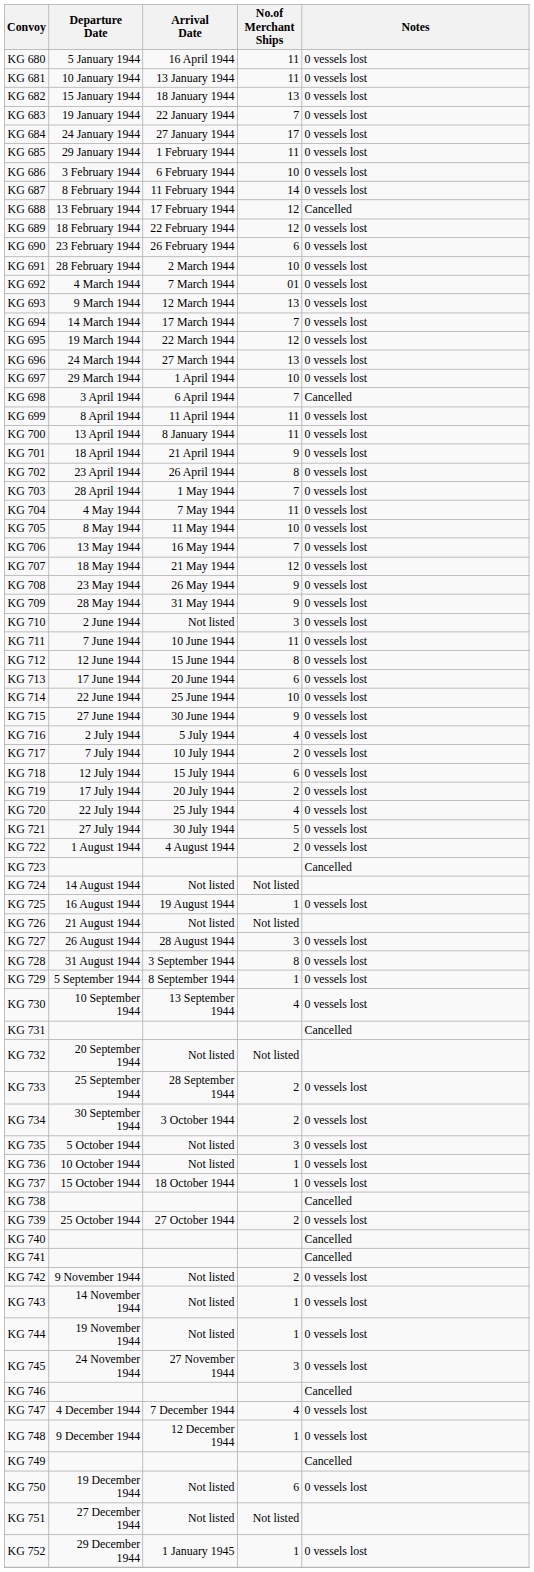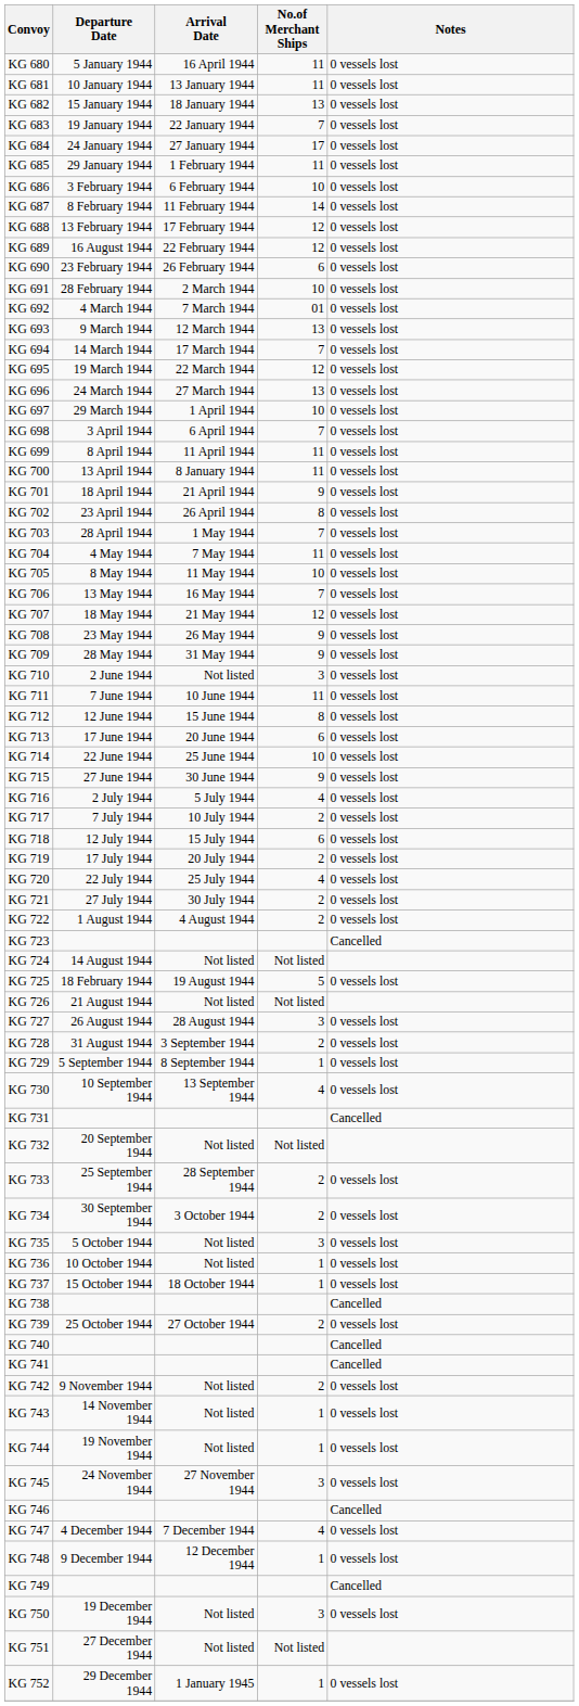 <table class="wikitable sortable">
 <tr>
 <th scope="col" width="50px">Convoy</th>
 <th scope="col" width="120px">Departure<br>Date</th>
 <th scope="col" width="120px">Arrival<br>Date</th>
 <th scope="col" width="80px">No.of Merchant Ships</th>
 <th scope="col" width="300px">Notes</th>
 </tr>
 <tr>
 <td align="center">KG 680</td>
 <td align="right">5 January 1944</td>
 <td align="right">16 April 1944</td>
 <td align="right">11</td>
 <td align="left">0 vessels lost</td>
 </tr>
 <tr>
 <td align="center">KG 681</td>
 <td align="right">10 January 1944</td>
 <td align="right">13 January 1944</td>
 <td align="right">11</td>
 <td align="left">0 vessels lost</td>
 </tr>
 <tr>
 <td align="center">KG 682</td>
 <td align="right">15 January 1944</td>
 <td align="right">18 January 1944</td>
 <td align="right">13</td>
 <td align="left">0 vessels lost</td>
 </tr>
 <tr>
 <td align="center">KG 683</td>
 <td align="right">19 January 1944</td>
 <td align="right">22 January 1944</td>
 <td align="right">7</td>
 <td align="left">0 vessels lost</td>
 </tr>
 <tr>
 <td align="center">KG 684</td>
 <td align="right">24 January 1944</td>
 <td align="right">27 January 1944</td>
 <td align="right">17</td>
 <td align="left">0 vessels lost</td>
 </tr>
 <tr>
 <td align="center">KG 685</td>
 <td align="right">29 January 1944</td>
 <td align="right">1 February 1944</td>
 <td align="right">11</td>
 <td align="left">0 vessels lost</td>
 </tr>
 <tr>
 <td align="center">KG 686</td>
 <td align="right">3 February 1944</td>
 <td align="right">6 February 1944</td>
 <td align="right">10</td>
 <td align="left">0 vessels lost</td>
 </tr>
 <tr>
 <td align="center">KG 687</td>
 <td align="right">8 February 1944</td>
 <td align="right">11 February 1944</td>
 <td align="right">14</td>
 <td align="left">0 vessels lost</td>
 </tr>
 <tr>
 <td align="center">KG 688</td>
 <td align="right">13 February 1944</td>
 <td align="right">17 February 1944</td>
 <td align="right">12</td>
-<td align="left">Cancelled</td>
+<td align="left">0 vessels lost</td>
 </tr>
 <tr>
 <td align="center">KG 689</td>
-<td align="right">18 February 1944</td>
+<td align="right">16 August 1944</td>
 <td align="right">22 February 1944</td>
 <td align="right">12</td>
 <td align="left">0 vessels lost</td>
 </tr>
 <tr>
 <td align="center">KG 690</td>
 <td align="right">23 February 1944</td>
 <td align="right">26 February 1944</td>
 <td align="right">6</td>
 <td align="left">0 vessels lost</td>
 </tr>
 <tr>
 <td align="center">KG 691</td>
 <td align="right">28 February 1944</td>
 <td align="right">2 March 1944</td>
 <td align="right">10</td>
 <td align="left">0 vessels lost</td>
 </tr>
 <tr>
 <td align="center">KG 692</td>
 <td align="right">4 March 1944</td>
 <td align="right">7 March 1944</td>
 <td align="right">01</td>
 <td align="left">0 vessels lost</td>
 </tr>
 <tr>
 <td align="center">KG 693</td>
 <td align="right">9 March 1944</td>
 <td align="right">12 March 1944</td>
 <td align="right">13</td>
 <td align="left">0 vessels lost</td>
 </tr>
 <tr>
 <td align="center">KG 694</td>
 <td align="right">14 March 1944</td>
 <td align="right">17 March 1944</td>
 <td align="right">7</td>
 <td align="left">0 vessels lost</td>
 </tr>
 <tr>
 <td align="center">KG 695</td>
 <td align="right">19 March 1944</td>
 <td align="right">22 March 1944</td>
 <td align="right">12</td>
 <td align="left">0 vessels lost</td>
 </tr>
 <tr>
 <td align="center">KG 696</td>
 <td align="right">24 March 1944</td>
 <td align="right">27 March 1944</td>
 <td align="right">13</td>
 <td align="left">0 vessels lost</td>
 </tr>
 <tr>
 <td align="center">KG 697</td>
 <td align="right">29 March 1944</td>
 <td align="right">1 April 1944</td>
 <td align="right">10</td>
 <td align="left">0 vessels lost</td>
 </tr>
 <tr>
 <td align="center">KG 698</td>
 <td align="right">3 April 1944</td>
 <td align="right">6 April 1944</td>
 <td align="right">7</td>
-<td align="left">Cancelled</td>
+<td align="left">0 vessels lost</td>
 </tr>
 <tr>
 <td align="center">KG 699</td>
 <td align="right">8 April 1944</td>
 <td align="right">11 April 1944</td>
 <td align="right">11</td>
 <td align="left">0 vessels lost</td>
 </tr>
 <tr>
 <td align="center">KG 700</td>
 <td align="right">13 April 1944</td>
 <td align="right">8 January 1944</td>
 <td align="right">11</td>
 <td align="left">0 vessels lost</td>
 </tr>
 <tr>
 <td align="center">KG 701</td>
 <td align="right">18 April 1944</td>
 <td align="right">21 April 1944</td>
 <td align="right">9</td>
 <td align="left">0 vessels lost</td>
 </tr>
 <tr>
 <td align="center">KG 702</td>
 <td align="right">23 April 1944</td>
 <td align="right">26 April 1944</td>
 <td align="right">8</td>
 <td align="left">0 vessels lost</td>
 </tr>
 <tr>
 <td align="center">KG 703</td>
 <td align="right">28 April 1944</td>
 <td align="right">1 May 1944</td>
 <td align="right">7</td>
 <td align="left">0 vessels lost</td>
 </tr>
 <tr>
 <td align="center">KG 704</td>
 <td align="right">4 May 1944</td>
 <td align="right">7 May 1944</td>
 <td align="right">11</td>
 <td align="left">0 vessels lost</td>
 </tr>
 <tr>
 <td align="center">KG 705</td>
 <td align="right">8 May 1944</td>
 <td align="right">11 May 1944</td>
 <td align="right">10</td>
 <td align="left">0 vessels lost</td>
 </tr>
 <tr>
 <td align="center">KG 706</td>
 <td align="right">13 May 1944</td>
 <td align="right">16 May 1944</td>
 <td align="right">7</td>
 <td align="left">0 vessels lost</td>
 </tr>
 <tr>
 <td align="center">KG 707</td>
 <td align="right">18 May 1944</td>
 <td align="right">21 May 1944</td>
 <td align="right">12</td>
 <td align="left">0 vessels lost</td>
 </tr>
 <tr>
 <td align="center">KG 708</td>
 <td align="right">23 May 1944</td>
 <td align="right">26 May 1944</td>
 <td align="right">9</td>
 <td align="left">0 vessels lost</td>
 </tr>
 <tr>
 <td align="center">KG 709</td>
 <td align="right">28 May 1944</td>
 <td align="right">31 May 1944</td>
 <td align="right">9</td>
 <td align="left">0 vessels lost</td>
 </tr>
 <tr>
 <td align="center">KG 710</td>
 <td align="right">2 June 1944</td>
 <td align="right">Not listed</td>
 <td align="right">3</td>
 <td align="left">0 vessels lost</td>
 </tr>
 <tr>
 <td align="center">KG 711</td>
 <td align="right">7 June 1944</td>
 <td align="right">10 June 1944</td>
 <td align="right">11</td>
 <td align="left">0 vessels lost</td>
 </tr>
 <tr>
 <td align="center">KG 712</td>
 <td align="right">12 June 1944</td>
 <td align="right">15 June 1944</td>
 <td align="right">8</td>
 <td align="left">0 vessels lost</td>
 </tr>
 <tr>
 <td align="center">KG 713</td>
 <td align="right">17 June 1944</td>
 <td align="right">20 June 1944</td>
 <td align="right">6</td>
 <td align="left">0 vessels lost</td>
 </tr>
 <tr>
 <td align="center">KG 714</td>
 <td align="right">22 June 1944</td>
 <td align="right">25 June 1944</td>
 <td align="right">10</td>
 <td align="left">0 vessels lost</td>
 </tr>
 <tr>
 <td align="center">KG 715</td>
 <td align="right">27 June 1944</td>
 <td align="right">30 June 1944</td>
 <td align="right">9</td>
 <td align="left">0 vessels lost</td>
 </tr>
 <tr>
 <td align="center">KG 716</td>
 <td align="right">2 July 1944</td>
 <td align="right">5 July 1944</td>
 <td align="right">4</td>
 <td align="left">0 vessels lost</td>
 </tr>
 <tr>
 <td align="center">KG 717</td>
 <td align="right">7 July 1944</td>
 <td align="right">10 July 1944</td>
 <td align="right">2</td>
 <td align="left">0 vessels lost</td>
 </tr>
 <tr>
 <td align="center">KG 718</td>
 <td align="right">12 July 1944</td>
 <td align="right">15 July 1944</td>
 <td align="right">6</td>
 <td align="left">0 vessels lost</td>
 </tr>
 <tr>
 <td align="center">KG 719</td>
 <td align="right">17 July 1944</td>
 <td align="right">20 July 1944</td>
 <td align="right">2</td>
 <td align="left">0 vessels lost</td>
 </tr>
 <tr>
 <td align="center">KG 720</td>
 <td align="right">22 July 1944</td>
 <td align="right">25 July 1944</td>
 <td align="right">4</td>
 <td align="left">0 vessels lost</td>
 </tr>
 <tr>
 <td align="center">KG 721</td>
 <td align="right">27 July 1944</td>
 <td align="right">30 July 1944</td>
-<td align="right">5</td>
+<td align="right">2</td>
 <td align="left">0 vessels lost</td>
 </tr>
 <tr>
 <td align="center">KG 722</td>
 <td align="right">1 August 1944</td>
 <td align="right">4 August 1944</td>
 <td align="right">2</td>
 <td align="left">0 vessels lost</td>
 </tr>
 <tr>
 <td align="center">KG 723</td>
 <td align="right"></td>
 <td align="right"></td>
 <td align="right"></td>
 <td align="left">Cancelled</td>
 </tr>
 <tr>
 <td align="center">KG 724</td>
 <td align="right">14 August 1944</td>
 <td align="right">Not listed</td>
 <td align="right">Not listed</td>
 <td align="left"></td>
 </tr>
 <tr>
 <td align="center">KG 725</td>
-<td align="right">16 August 1944</td>
+<td align="right">18 February 1944</td>
 <td align="right">19 August 1944</td>
-<td align="right">1</td>
+<td align="right">5</td>
 <td align="left">0 vessels lost</td>
 </tr>
 <tr>
 <td align="center">KG 726</td>
 <td align="right">21 August 1944</td>
 <td align="right">Not listed</td>
 <td align="right">Not listed</td>
 <td align="left"></td>
 </tr>
 <tr>
 <td align="center">KG 727</td>
 <td align="right">26 August 1944</td>
 <td align="right">28 August 1944</td>
 <td align="right">3</td>
 <td align="left">0 vessels lost</td>
 </tr>
 <tr>
 <td align="center">KG 728</td>
 <td align="right">31 August 1944</td>
 <td align="right">3 September 1944</td>
-<td align="right">8</td>
+<td align="right">2</td>
 <td align="left">0 vessels lost</td>
 </tr>
 <tr>
 <td align="center">KG 729</td>
 <td align="right">5 September 1944</td>
 <td align="right">8 September 1944</td>
 <td align="right">1</td>
 <td align="left">0 vessels lost</td>
 </tr>
 <tr>
 <td align="center">KG 730</td>
 <td align="right">10 September 1944</td>
 <td align="right">13 September 1944</td>
 <td align="right">4</td>
 <td align="left">0 vessels lost</td>
 </tr>
 <tr>
 <td align="center">KG 731</td>
 <td align="right"></td>
 <td align="right"></td>
 <td align="right"></td>
 <td align="left">Cancelled</td>
 </tr>
 <tr>
 <td align="center">KG 732</td>
 <td align="right">20 September 1944</td>
 <td align="right">Not listed</td>
 <td align="right">Not listed</td>
 <td align="left"></td>
 </tr>
 <tr>
 <td align="center">KG 733</td>
 <td align="right">25 September 1944</td>
 <td align="right">28 September 1944</td>
 <td align="right">2</td>
 <td align="left">0 vessels lost</td>
 </tr>
 <tr>
 <td align="center">KG 734</td>
 <td align="right">30 September 1944</td>
 <td align="right">3 October 1944</td>
 <td align="right">2</td>
 <td align="left">0 vessels lost</td>
 </tr>
 <tr>
 <td align="center">KG 735</td>
 <td align="right">5 October 1944</td>
 <td align="right">Not listed</td>
 <td align="right">3</td>
 <td align="left">0 vessels lost</td>
 </tr>
 <tr>
 <td align="center">KG 736</td>
 <td align="right">10 October 1944</td>
 <td align="right">Not listed</td>
 <td align="right">1</td>
 <td align="left">0 vessels lost</td>
 </tr>
 <tr>
 <td align="center">KG 737</td>
 <td align="right">15 October 1944</td>
 <td align="right">18 October 1944</td>
 <td align="right">1</td>
 <td align="left">0 vessels lost</td>
 </tr>
 <tr>
 <td align="center">KG 738</td>
 <td align="right"></td>
 <td align="right"></td>
 <td align="right"></td>
 <td align="left">Cancelled</td>
 </tr>
 <tr>
 <td align="center">KG 739</td>
 <td align="right">25 October 1944</td>
 <td align="right">27 October 1944</td>
 <td align="right">2</td>
 <td align="left">0 vessels lost</td>
 </tr>
 <tr>
 <td align="center">KG 740</td>
 <td align="right"></td>
 <td align="right"></td>
 <td align="right"></td>
 <td align="left">Cancelled</td>
 </tr>
 <tr>
 <td align="center">KG 741</td>
 <td align="right"></td>
 <td align="right"></td>
 <td align="right"></td>
 <td align="left">Cancelled</td>
 </tr>
 <tr>
 <td align="center">KG 742</td>
 <td align="right">9 November 1944</td>
 <td align="right">Not listed</td>
 <td align="right">2</td>
 <td align="left">0 vessels lost</td>
 </tr>
 <tr>
 <td align="center">KG 743</td>
 <td align="right">14 November 1944</td>
 <td align="right">Not listed</td>
 <td align="right">1</td>
 <td align="left">0 vessels lost</td>
 </tr>
 <tr>
 <td align="center">KG 744</td>
 <td align="right">19 November 1944</td>
 <td align="right">Not listed</td>
 <td align="right">1</td>
 <td align="left">0 vessels lost</td>
 </tr>
 <tr>
 <td align="center">KG 745</td>
 <td align="right">24 November 1944</td>
 <td align="right">27 November 1944</td>
 <td align="right">3</td>
 <td align="left">0 vessels lost</td>
 </tr>
 <tr>
 <td align="center">KG 746</td>
 <td align="right"></td>
 <td align="right"></td>
 <td align="right"></td>
 <td align="left">Cancelled</td>
 </tr>
 <tr>
 <td align="center">KG 747</td>
 <td align="right">4 December 1944</td>
 <td align="right">7 December 1944</td>
 <td align="right">4</td>
 <td align="left">0 vessels lost</td>
 </tr>
 <tr>
 <td align="center">KG 748</td>
 <td align="right">9 December 1944</td>
 <td align="right">12 December 1944</td>
 <td align="right">1</td>
 <td align="left">0 vessels lost</td>
 </tr>
 <tr>
 <td align="center">KG 749</td>
 <td align="right"></td>
 <td align="right"></td>
 <td align="right"></td>
 <td align="left">Cancelled</td>
 </tr>
 <tr>
 <td align="center">KG 750</td>
 <td align="right">19 December 1944</td>
 <td align="right">Not listed</td>
-<td align="right">6</td>
+<td align="right">3</td>
 <td align="left">0 vessels lost</td>
 </tr>
 <tr>
 <td align="center">KG 751</td>
 <td align="right">27 December 1944</td>
 <td align="right">Not listed</td>
 <td align="right">Not listed</td>
 <td align="left"></td>
 </tr>
 <tr>
 <td align="center">KG 752</td>
 <td align="right">29 December 1944</td>
 <td align="right">1 January 1945</td>
 <td align="right">1</td>
 <td align="left">0 vessels lost</td>
 </tr>
 <tr>
 </tr>
 </table>
